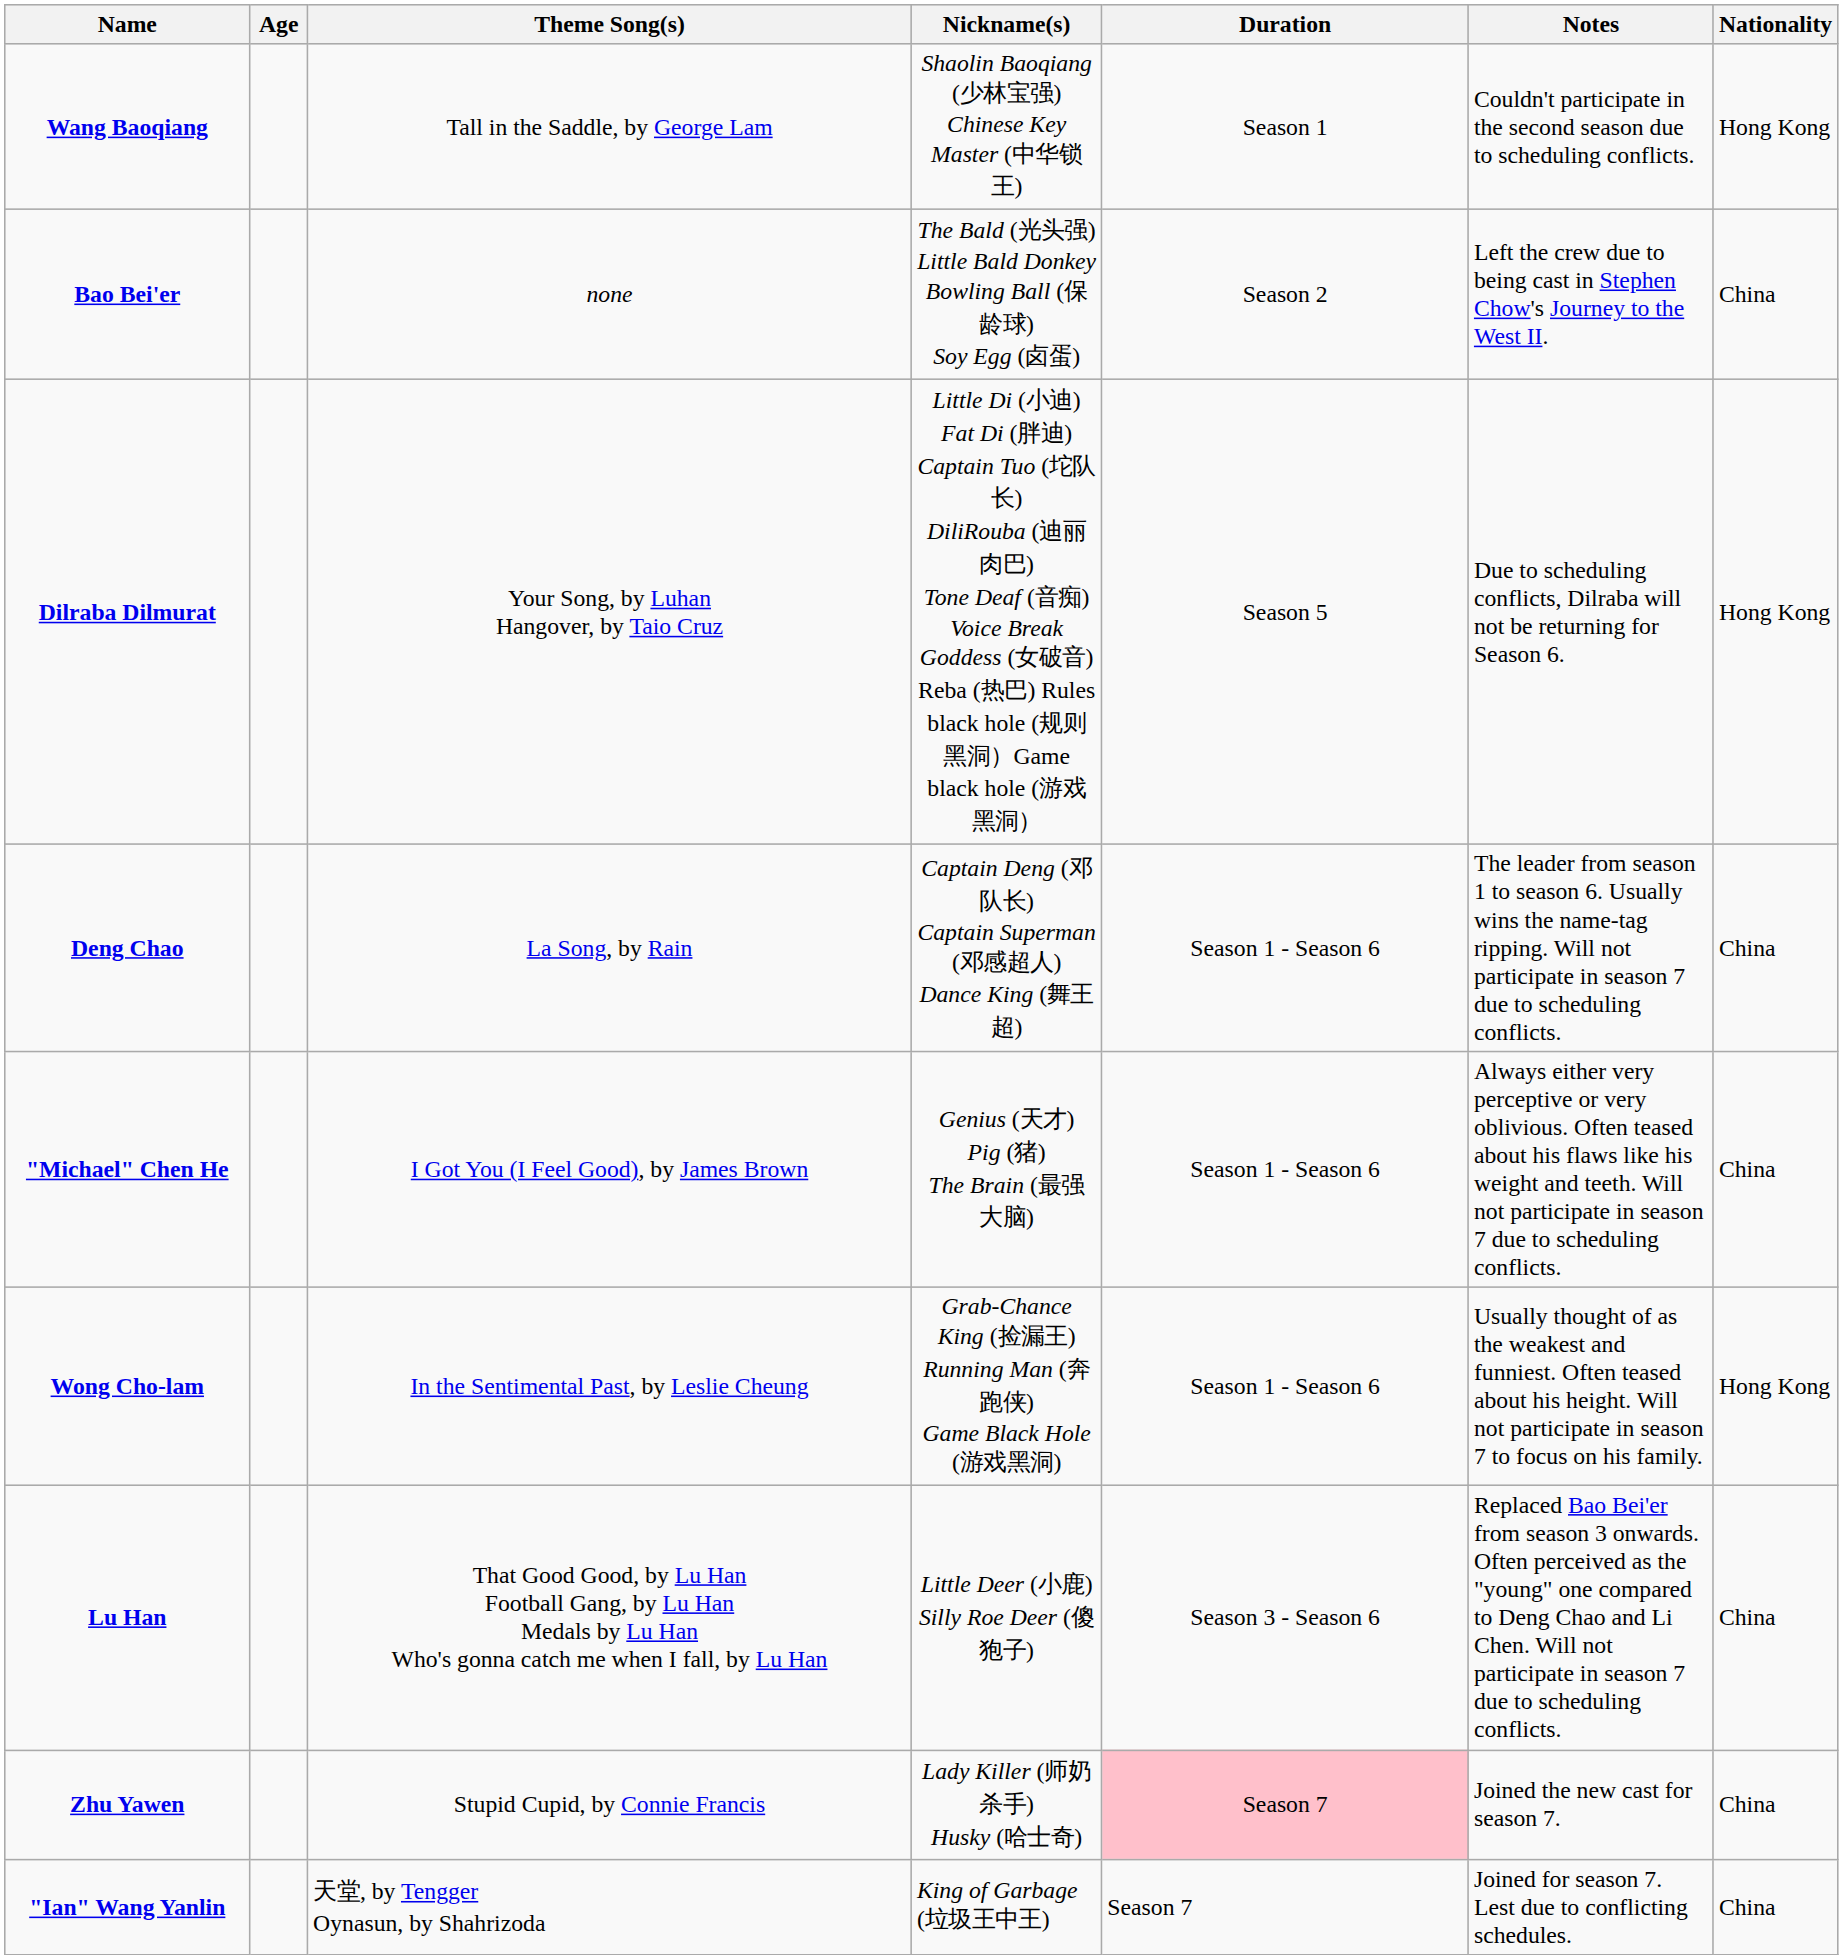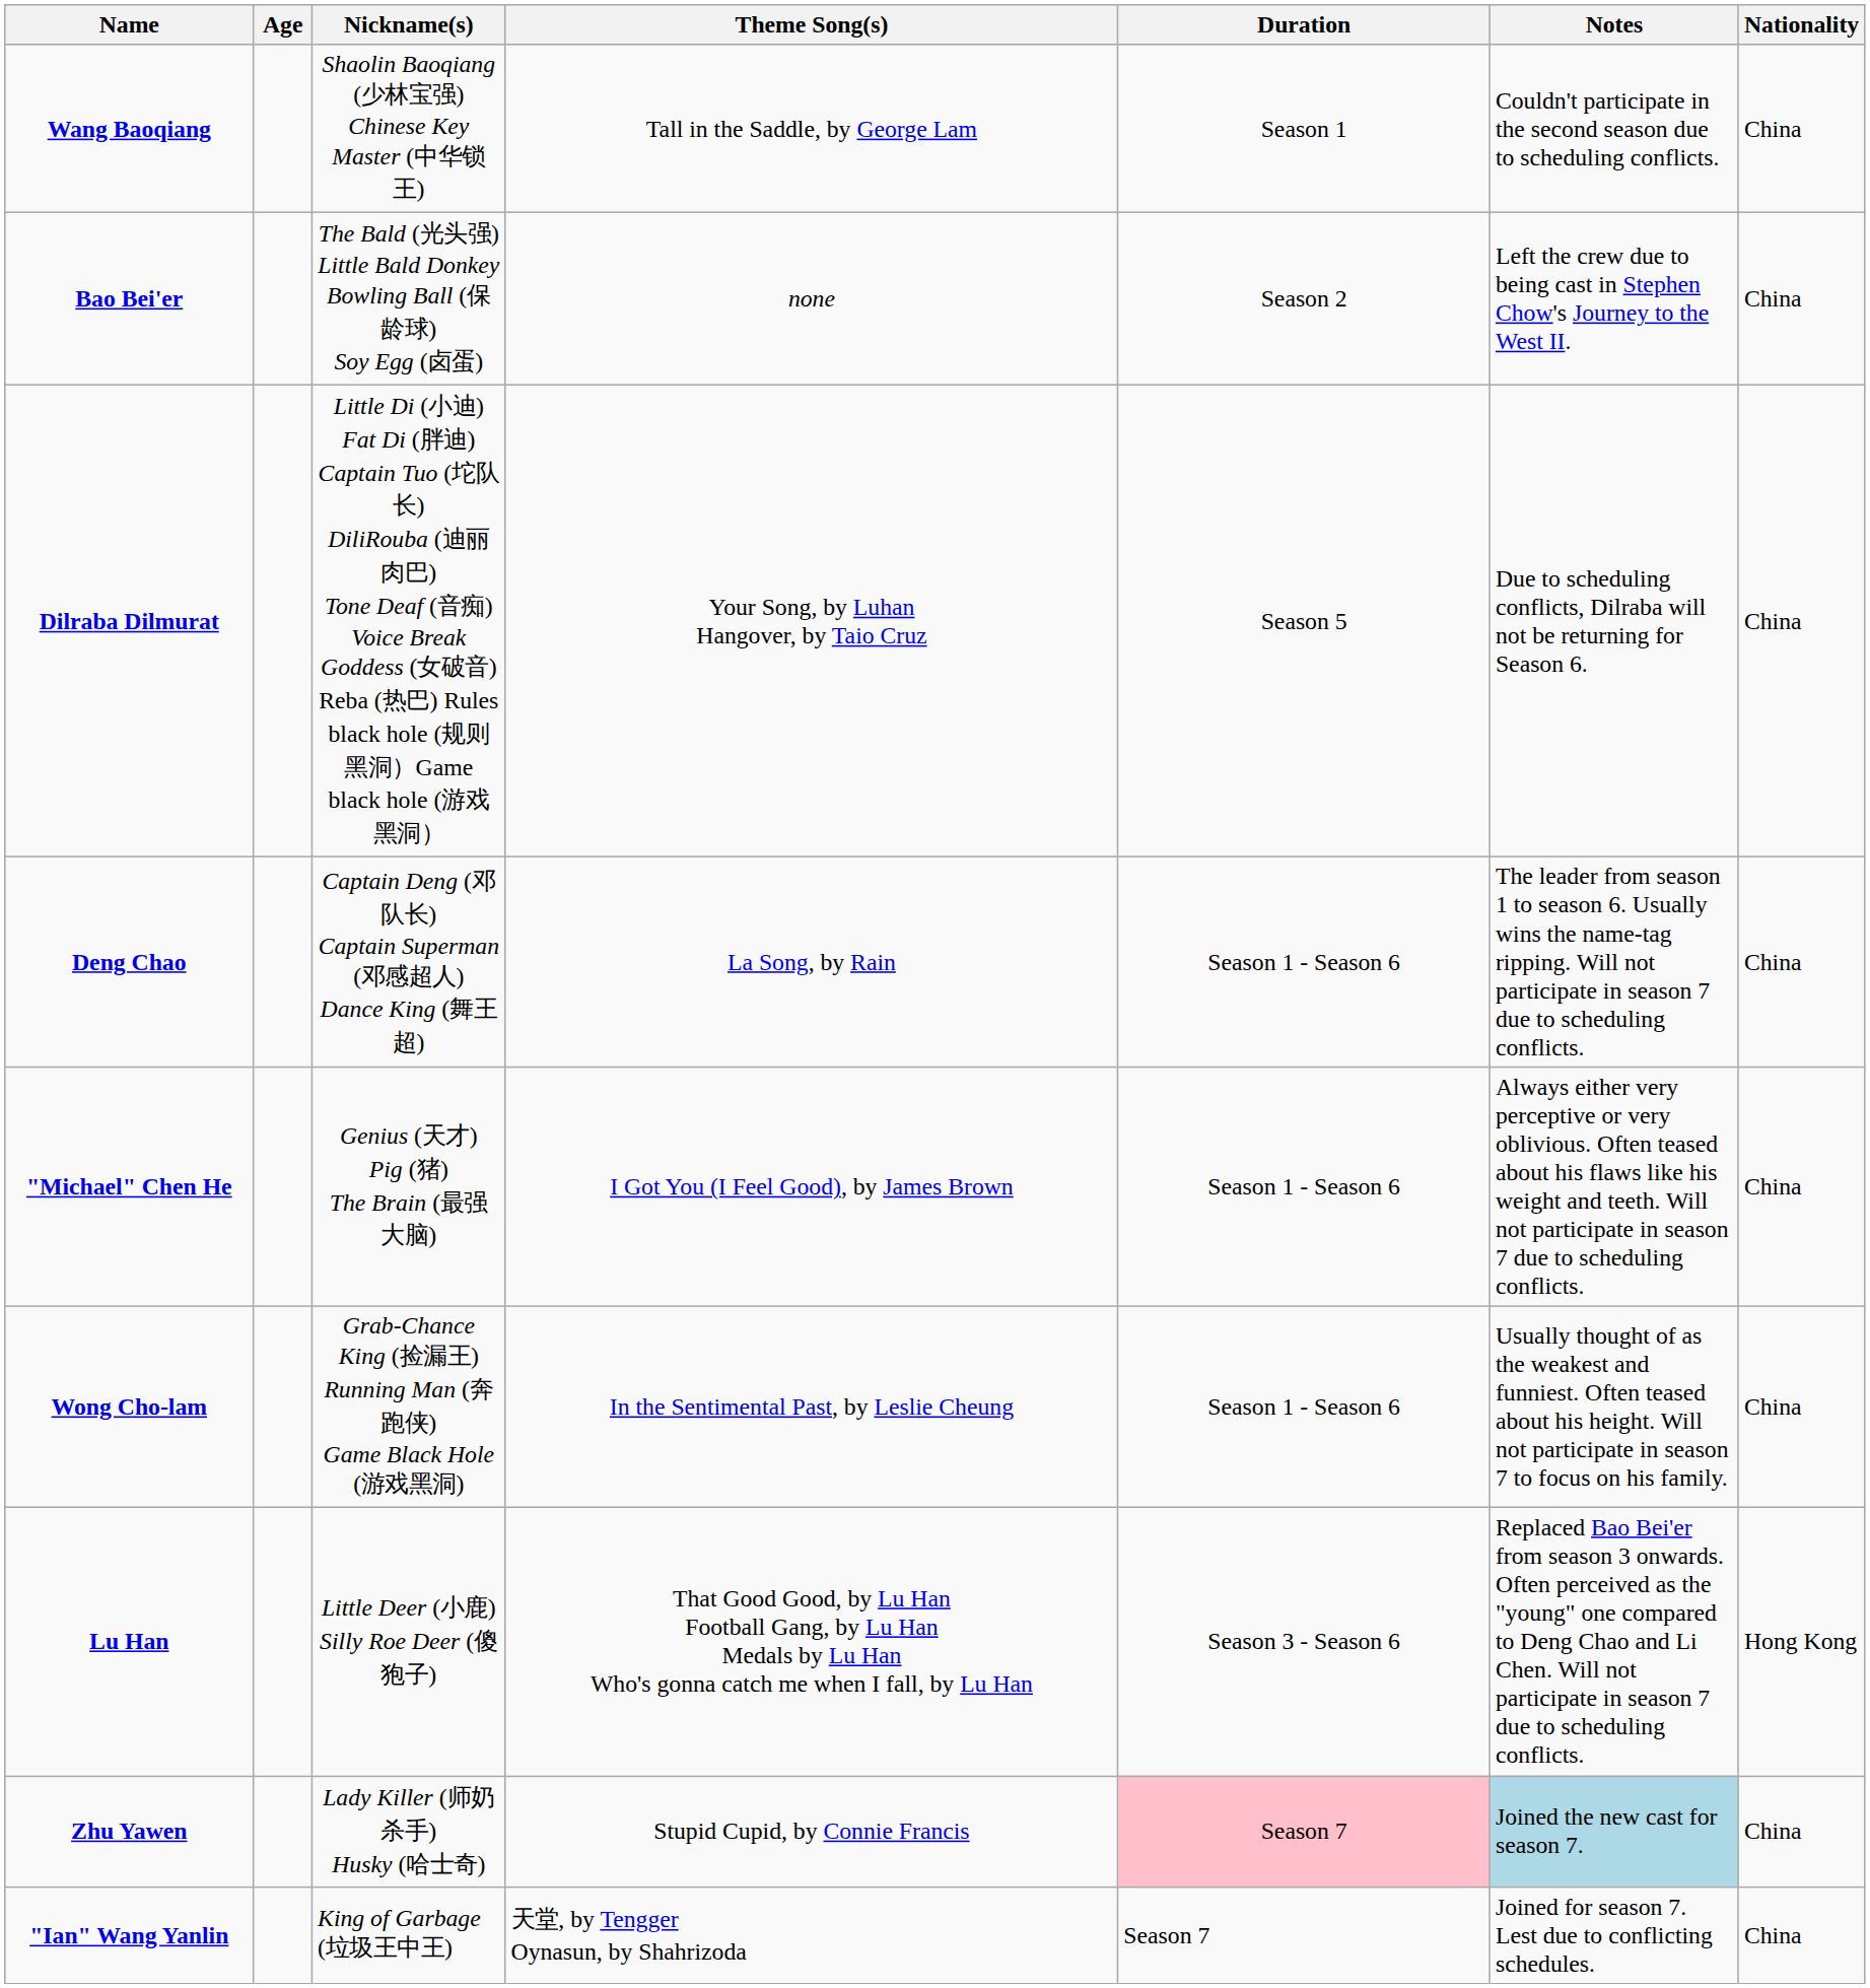 <table class="wikitable" style="font-size:95%">
 <tr>
 <th style="width:150px; text-align:center;">Name</th>
 <th style="width:30px; text-align:center;">Age</th>
+<th style="width:115px; text-align:center;">Nickname(s)</th>
 <th style="width:380px; text-align:center;">Theme Song(s)</th>
-<th style="width:115px; text-align:center;">Nickname(s)</th>
 <th style="width:20%; text-align:center;">Duration</th>
 <th style="width:150px; text-align:center;">Notes</th>
 <th style="width:40px; text-align:center;">Nationality</th>
 </tr>
 <tr>
 <td style="text-align:center;"><strong><a href='#'>Wang Baoqiang</a></strong></td>
 <td style="text-align:center;"></td>
+<td style="text-align:center;"><em>Shaolin Baoqiang</em> (少林宝强)<br><em>Chinese Key Master</em> (中华锁王)</td>
 <td style="text-align:center;">Tall in the Saddle, by <a href='#'>George Lam</a></td>
-<td style="text-align:center;"><em>Shaolin Baoqiang</em> (少林宝强)<br><em>Chinese Key Master</em> (中华锁王)</td>
 <td style="text-align:center;">Season 1</td>
 <td>Couldn't participate in the second season due to scheduling conflicts.</td>
-<td>Hong Kong</td>
+<td>China</td>
 </tr>
 <tr>
 <td style="text-align:center;"><strong><a href='#'>Bao Bei'er</a></strong></td>
 <td style="text-align:center;"></td>
+<td style="text-align:center;"><em>The Bald</em> (光头强)<br><em>Little Bald Donkey</em><br><em>Bowling Ball</em> (保龄球)<br><em>Soy Egg</em> (卤蛋)</td>
 <td style="text-align:center;"><em>none</em></td>
-<td style="text-align:center;"><em>The Bald</em> (光头强)<br><em>Little Bald Donkey</em><br><em>Bowling Ball</em> (保龄球)<br><em>Soy Egg</em> (卤蛋)</td>
 <td style="text-align:center;">Season 2</td>
 <td>Left the crew due to being cast in <a href='#'>Stephen Chow</a>'s <a href='#'>Journey to the West II</a>.</td>
 <td>China</td>
 </tr>
 <tr>
 <td style="text-align:center;"><strong><a href='#'>Dilraba Dilmurat</a></strong></td>
 <td style="text-align:center;"></td>
+<td style="text-align:center;"><em>Little Di</em> (小迪)<br><em>Fat Di</em> (胖迪)<br><em>Captain Tuo</em> (坨队长)<br><em>DiliRouba</em> (迪丽肉巴)<br><em>Tone Deaf</em> (音痴)<br><em>Voice Break Goddess</em> (女破音) Reba (热巴) Rules black hole (规则黑洞）Game black hole (游戏黑洞）</td>
 <td style="text-align:center;">Your Song, by <a href='#'>Luhan</a><br>Hangover, by <a href='#'>Taio Cruz</a></td>
-<td style="text-align:center;"><em>Little Di</em> (小迪)<br><em>Fat Di</em> (胖迪)<br><em>Captain Tuo</em> (坨队长)<br><em>DiliRouba</em> (迪丽肉巴)<br><em>Tone Deaf</em> (音痴)<br><em>Voice Break Goddess</em> (女破音) Reba (热巴) Rules black hole (规则黑洞）Game black hole (游戏黑洞）</td>
 <td style="text-align:center;">Season 5</td>
 <td>Due to scheduling conflicts, Dilraba will not be returning for Season 6.</td>
-<td>Hong Kong</td>
+<td>China</td>
 </tr>
 <tr>
 <td style="text-align:center;"><strong><a href='#'>Deng Chao</a></strong></td>
 <td style="text-align:center;"></td>
+<td style="text-align:center;"><em>Captain Deng</em> (邓队长)<br><em>Captain Superman</em> (邓感超人)<br><em>Dance King</em> (舞王超)</td>
 <td style="text-align:center;"><a href='#'>La Song</a>, by <a href='#'>Rain</a></td>
-<td style="text-align:center;"><em>Captain Deng</em> (邓队长)<br><em>Captain Superman</em> (邓感超人)<br><em>Dance King</em> (舞王超)</td>
 <td style="text-align:center;">Season 1 - Season 6</td>
 <td>The leader from season 1 to season 6. Usually wins the name-tag ripping. Will not participate in season 7 due to scheduling conflicts.</td>
 <td>China</td>
 </tr>
 <tr>
 <td style="text-align:center;"><strong><a href='#'>"Michael" Chen He</a></strong></td>
 <td style="text-align:center;"></td>
+<td style="text-align:center;"><em>Genius</em> (天才)<br><em>Pig</em> (猪)<br><em>The Brain</em> (最强大脑)</td>
 <td style="text-align:center;"><a href='#'>I Got You (I Feel Good)</a>, by <a href='#'>James Brown</a></td>
-<td style="text-align:center;"><em>Genius</em> (天才)<br><em>Pig</em> (猪)<br><em>The Brain</em> (最强大脑)</td>
 <td style="text-align:center;">Season 1 - Season 6</td>
 <td>Always either very perceptive or very oblivious. Often teased about his flaws like his weight and teeth. Will not participate in season 7 due to scheduling conflicts.</td>
 <td>China</td>
 </tr>
 <tr>
 <td style="text-align:center;"><strong><a href='#'>Wong Cho-lam</a></strong></td>
 <td style="text-align:center;"></td>
+<td style="text-align:center;"><em>Grab-Chance King</em> (捡漏王)<br><em>Running Man</em> (奔跑侠)<br><em>Game Black Hole</em> (游戏黑洞)</td>
 <td style="text-align:center;"><a href='#'>In the Sentimental Past</a>, by <a href='#'>Leslie Cheung</a></td>
-<td style="text-align:center;"><em>Grab-Chance King</em> (捡漏王)<br><em>Running Man</em> (奔跑侠)<br><em>Game Black Hole</em> (游戏黑洞)</td>
 <td style="text-align:center;">Season 1 - Season 6</td>
 <td>Usually thought of as the weakest and funniest. Often teased about his height. Will not participate in season 7 to focus on his family.</td>
-<td>Hong Kong</td>
+<td>China</td>
 </tr>
 <tr>
 <td style="text-align:center;"><strong><a href='#'>Lu Han</a></strong></td>
 <td style="text-align:center;"></td>
+<td style="text-align:center;"><em>Little Deer</em> (小鹿)<br><em>Silly Roe Deer</em> (傻狍子)</td>
 <td style="text-align:center;">That Good Good, by <a href='#'>Lu Han</a><br>Football Gang, by <a href='#'>Lu Han</a><br>Medals by <a href='#'>Lu Han</a><br>Who's gonna catch me when I fall, by <a href='#'>Lu Han</a></td>
-<td style="text-align:center;"><em>Little Deer</em> (小鹿)<br><em>Silly Roe Deer</em> (傻狍子)</td>
 <td style="text-align:center;">Season 3 - Season 6</td>
 <td>Replaced <a href='#'>Bao Bei'er</a> from season 3 onwards. Often perceived as the "young" one compared to Deng Chao and Li Chen. Will not participate in season 7 due to scheduling conflicts.</td>
-<td>China</td>
+<td>Hong Kong</td>
 </tr>
 <tr>
 <td style="text-align:center;"><strong><a href='#'>Zhu Yawen</a></strong></td>
 <td style="text-align:center;"><br></td>
+<td style="text-align:center;"><em>Lady Killer</em> (师奶杀手)<br> <em>Husky</em> (哈士奇)</td>
 <td style="text-align:center;">Stupid Cupid, by <a href='#'>Connie Francis</a></td>
-<td style="text-align:center;"><em>Lady Killer</em> (师奶杀手)<br> <em>Husky</em> (哈士奇)</td>
 <td style="background: pink; text-align:center;">Season 7</td>
-<td>Joined the new cast for season 7.</td>
+<td style="background: lightblue;">Joined the new cast for season 7.</td>
 <td>China</td>
 </tr>
 <tr>
 <td style="text-align:center;"><strong><a href='#'>"Ian" Wang Yanlin</a></strong></td>
 <td></td>
+<td><em>King of Garbage</em> (垃圾王中王)</td>
 <td>天堂, by <a href='#'>Tengger</a><br>Oynasun, by Shahrizoda</td>
-<td><em>King of Garbage</em> (垃圾王中王)</td>
 <td>Season 7</td>
 <td>Joined for season 7. Lest due to conflicting schedules.</td>
 <td>China</td>
 </tr>
 </table>
